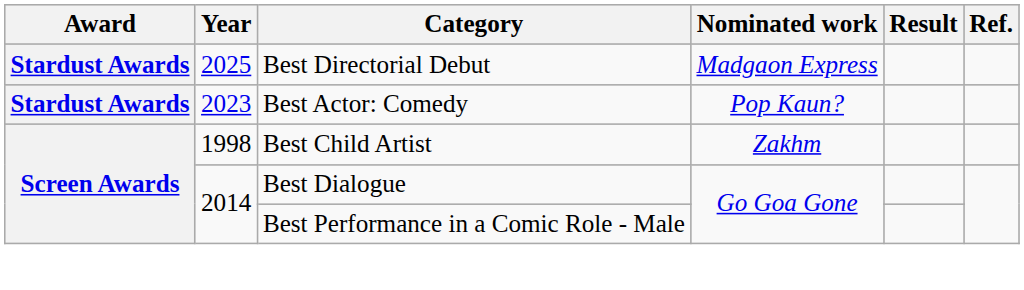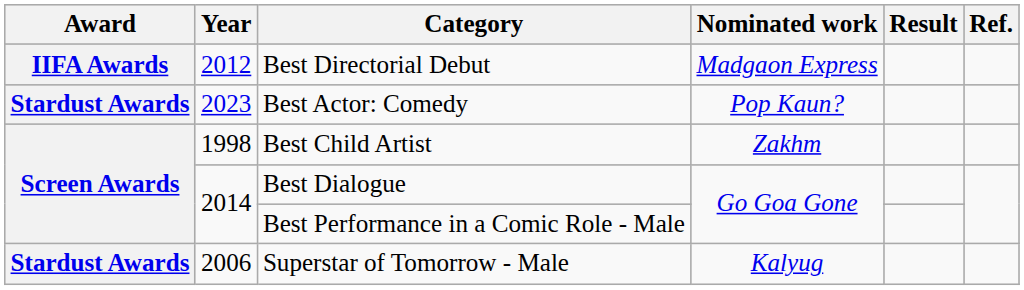 <table class="wikitable plainrowheaders sortable">
 <tr>
 <th>Award</th>
 <th>Year</th>
 <th>Category</th>
 <th>Nominated work</th>
 <th>Result</th>
 <th>Ref.</th>
 </tr>
 <tr>
-<th scope="row"><a href='#'>Stardust Awards</a></th>
-<td style="text-align:center;"><a href='#'>2025</a></td>
+<th scope="row"><a href='#'>IIFA Awards</a></th>
+<td style="text-align:center;"><a href='#'>2012</a></td>
 <td>Best Directorial Debut</td>
 <td style="text-align:center;"><em><a href='#'>Madgaon Express</a></em></td>
 <td></td>
 <td style="text-align:center;"></td>
 </tr>
 <tr>
 <th scope="row"><a href='#'>Stardust Awards</a></th>
 <td style="text-align:center;"><a href='#'>2023</a></td>
 <td>Best Actor: Comedy</td>
 <td style="text-align:center;"><em><a href='#'>Pop Kaun?</a></em></td>
 <td></td>
 <td style="text-align:center;"></td>
 </tr>
 <tr>
 <th scope="row" rowspan=3><a href='#'>Screen Awards</a></th>
 <td style="text-align:center;">1998</td>
 <td>Best Child Artist</td>
 <td style="text-align:center;"><em><a href='#'>Zakhm</a></em></td>
 <td></td>
 <td style="text-align:center;"></td>
 </tr>
 <tr>
 <td style="text-align:center;" rowspan="2">2014</td>
 <td>Best Dialogue</td>
 <td style="text-align:center;"rowspan="2"><em><a href='#'>Go Goa Gone</a></em></td>
 <td></td>
 <td style="text-align:center;"rowspan="2"></td>
 </tr>
 <tr>
 <td>Best Performance in a Comic Role - Male</td>
 <td></td>
 </tr>
+<tr>
+<th scope="row"><a href='#'>Stardust Awards</a></th>
+<td style="text-align:center;">2006</td>
+<td>Superstar of Tomorrow - Male</td>
+<td style="text-align:center;"><em><a href='#'>Kalyug</a></em></td>
+<td></td>
+<td></td>
+</tr>
 </table>
